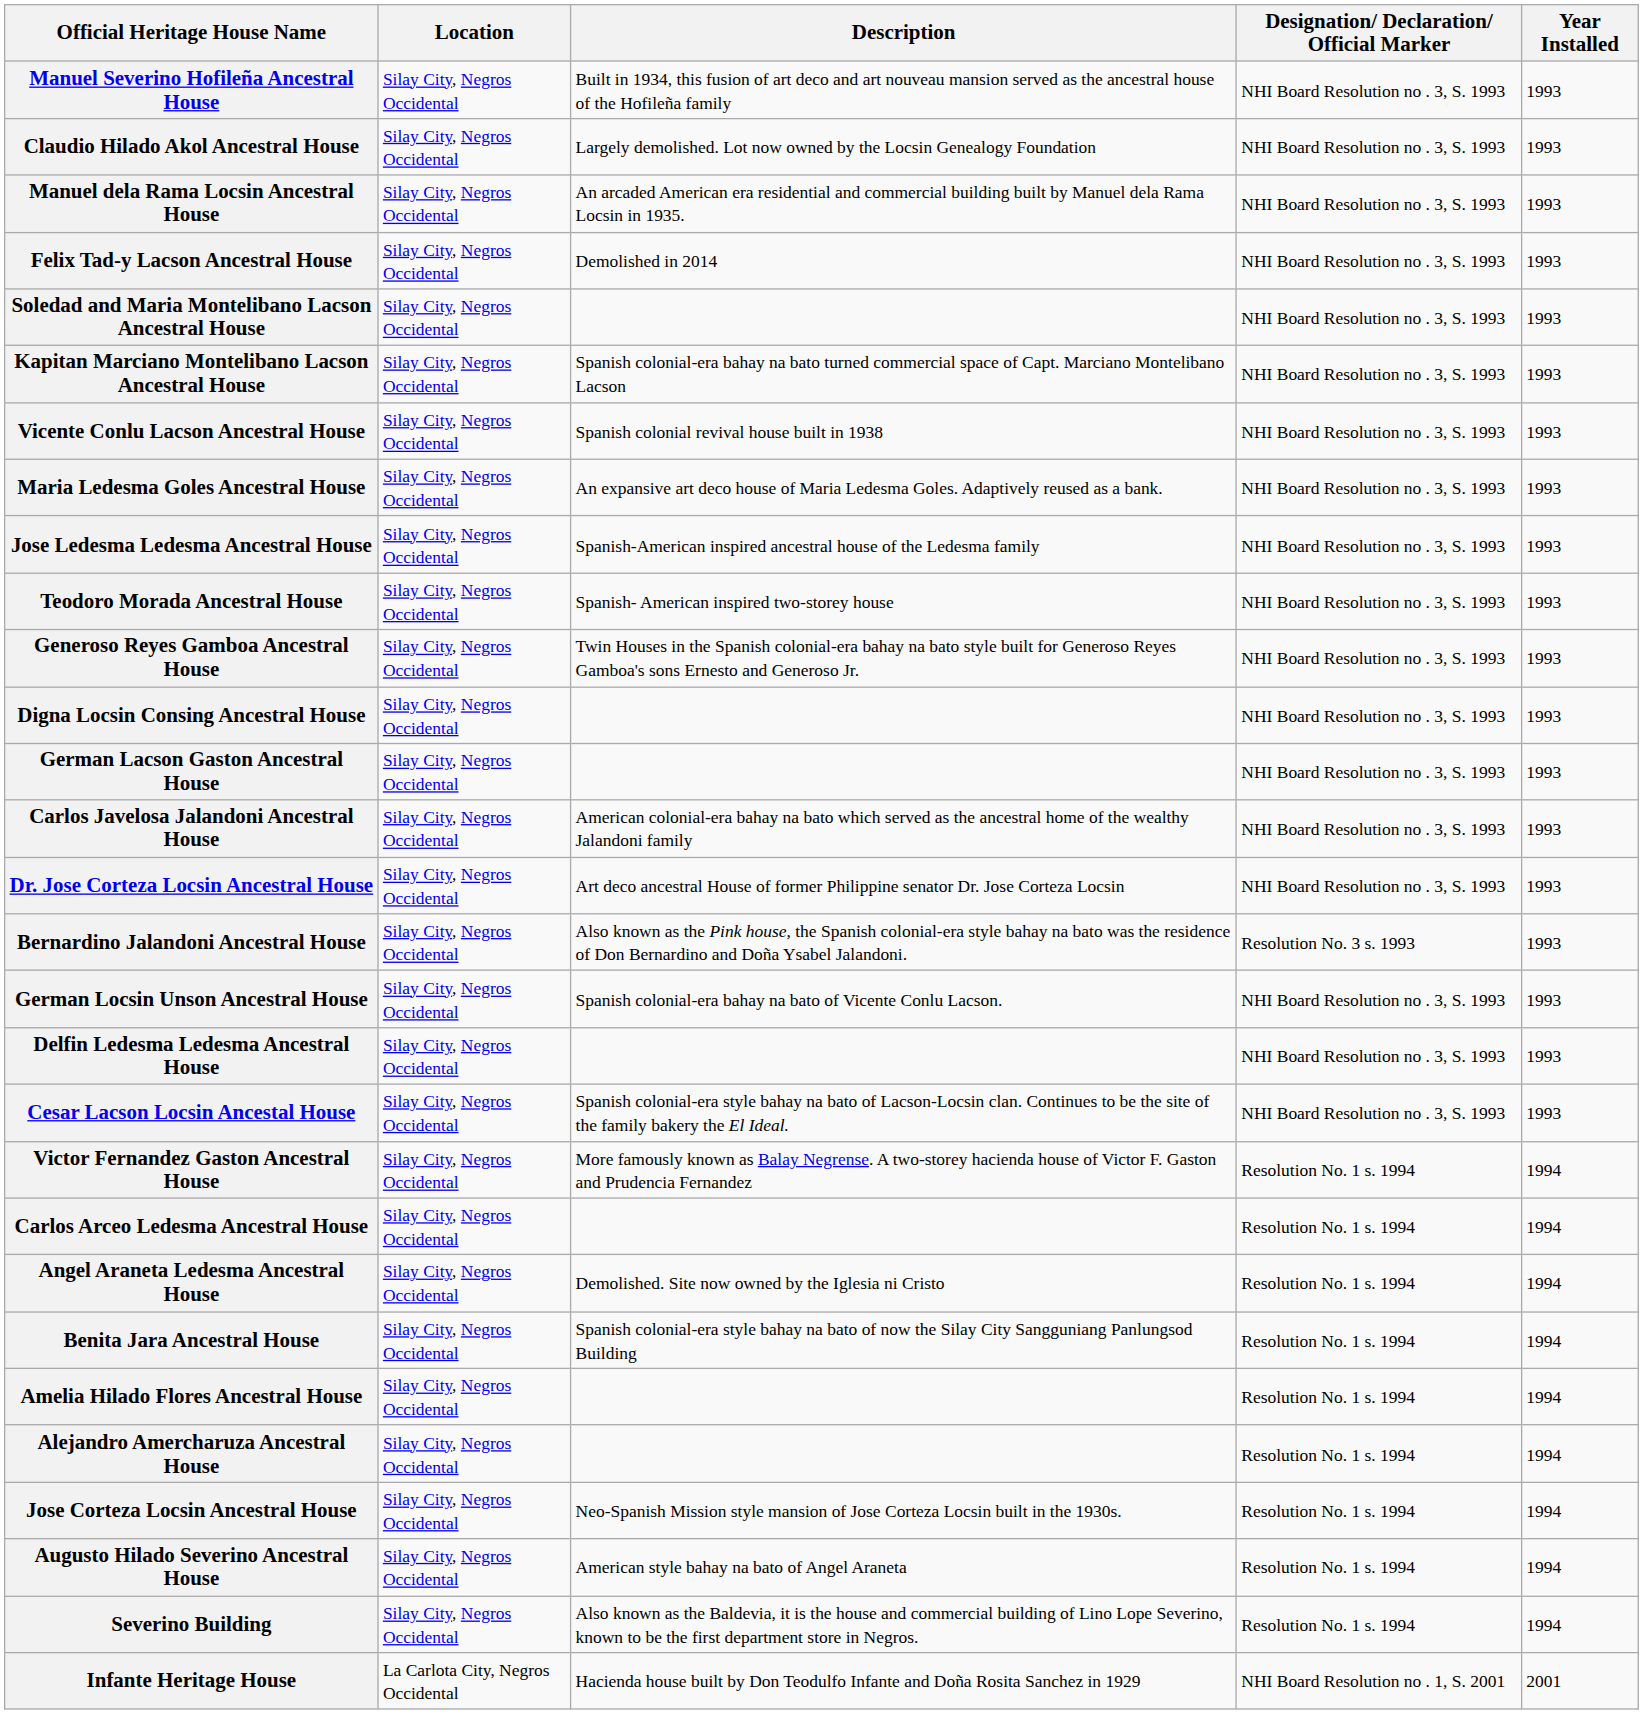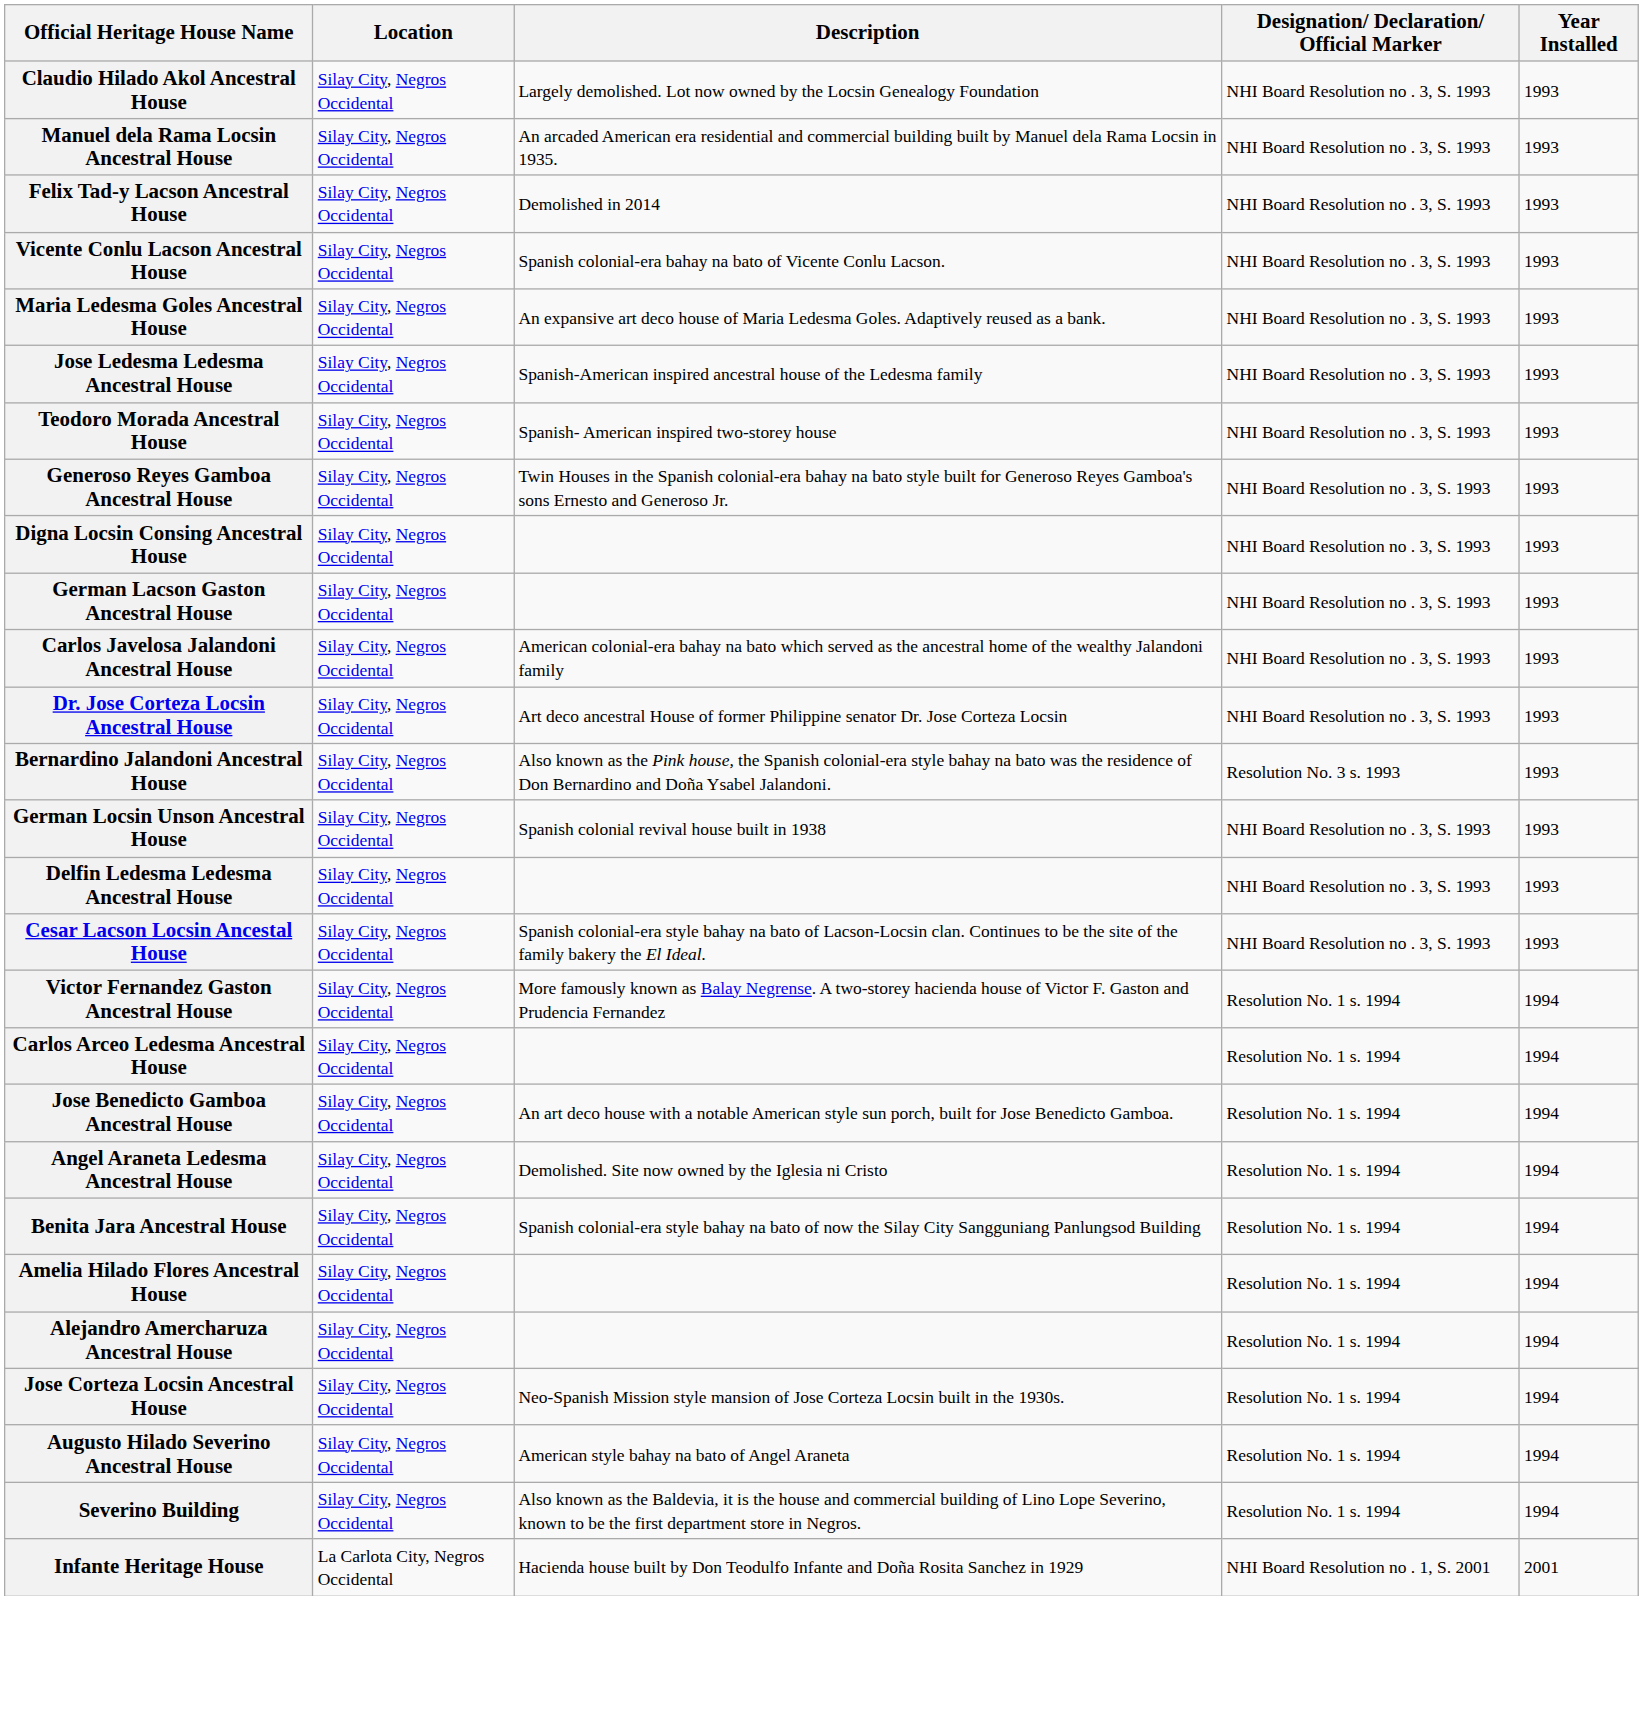 <table class="wikitable sortable">
 <tr>
 <th>Official Heritage House Name</th>
 <th>Location</th>
 <th>Description</th>
 <th>Designation/ Declaration/ Official Marker</th>
 <th>Year Installed</th>
-</tr>
-<tr>
-<th><a href='#'>Manuel Severino Hofileña Ancestral House</a></th>
-<td><small><a href='#'>Silay City</a>, <a href='#'>Negros Occidental</a></small></td>
-<td><small>Built in 1934, this fusion of art deco and art nouveau mansion served as the ancestral house of the Hofileña family</small></td>
-<td><small>NHI Board Resolution no . 3, S. 1993</small></td>
-<td><small>1993</small></td>
 </tr>
 <tr>
 <th>Claudio Hilado Akol Ancestral House</th>
 <td><small><a href='#'>Silay City</a>, <a href='#'>Negros Occidental</a></small></td>
 <td><small>Largely demolished. Lot now owned by the Locsin Genealogy Foundation</small></td>
 <td><small>NHI Board Resolution no . 3, S. 1993</small></td>
 <td><small>1993</small></td>
 </tr>
 <tr>
 <th>Manuel dela Rama Locsin Ancestral House</th>
 <td><small><a href='#'>Silay City</a>, <a href='#'>Negros Occidental</a></small></td>
 <td><small>An arcaded American era residential and commercial building built by Manuel dela Rama Locsin in 1935.</small></td>
 <td><small>NHI Board Resolution no . 3, S. 1993</small></td>
 <td><small>1993</small></td>
 </tr>
 <tr>
 <th>Felix Tad-y Lacson Ancestral House</th>
 <td><small><a href='#'>Silay City</a>, <a href='#'>Negros Occidental</a></small></td>
 <td><small>Demolished in 2014</small></td>
 <td><small>NHI Board Resolution no . 3, S. 1993</small></td>
 <td><small>1993</small></td>
 </tr>
 <tr>
-<th>Soledad and Maria Montelibano Lacson Ancestral House</th>
-<td><small><a href='#'>Silay City</a>, <a href='#'>Negros Occidental</a></small></td>
-<td></td>
-<td><small>NHI Board Resolution no . 3, S. 1993</small></td>
-<td><small>1993</small></td>
-</tr>
-<tr>
-<th>Kapitan Marciano Montelibano Lacson Ancestral House</th>
-<td><small><a href='#'>Silay City</a>, <a href='#'>Negros Occidental</a></small></td>
-<td><small>Spanish colonial-era bahay na bato turned commercial space of Capt. Marciano Montelibano Lacson</small></td>
-<td><small>NHI Board Resolution no . 3, S. 1993</small></td>
-<td><small>1993</small></td>
-</tr>
-<tr>
 <th>Vicente Conlu Lacson Ancestral House</th>
 <td><small><a href='#'>Silay City</a>, <a href='#'>Negros Occidental</a></small></td>
-<td><small>Spanish colonial revival house built in 1938</small></td>
+<td><small>Spanish colonial-era bahay na bato of Vicente Conlu Lacson.</small></td>
 <td><small>NHI Board Resolution no . 3, S. 1993</small></td>
 <td><small>1993</small></td>
 </tr>
 <tr>
 <th>Maria Ledesma Goles Ancestral House</th>
 <td><small><a href='#'>Silay City</a>, <a href='#'>Negros Occidental</a></small></td>
 <td><small>An expansive art deco house of Maria Ledesma Goles. Adaptively reused as a bank.</small></td>
 <td><small>NHI Board Resolution no . 3, S. 1993</small></td>
 <td><small>1993</small></td>
 </tr>
 <tr>
 <th>Jose Ledesma Ledesma Ancestral House </th>
 <td><small><a href='#'>Silay City</a>, <a href='#'>Negros Occidental</a></small></td>
 <td><small>Spanish-American inspired ancestral house of the Ledesma family</small></td>
 <td><small>NHI Board Resolution no . 3, S. 1993</small></td>
 <td><small>1993</small></td>
 </tr>
 <tr>
 <th>Teodoro Morada Ancestral House</th>
 <td><small><a href='#'>Silay City</a>, <a href='#'>Negros Occidental</a></small></td>
 <td><small>Spanish- American inspired two-storey house</small></td>
 <td><small>NHI Board Resolution no . 3, S. 1993</small></td>
 <td><small>1993</small></td>
 </tr>
 <tr>
 <th>Generoso Reyes Gamboa Ancestral House</th>
 <td><small><a href='#'>Silay City</a>, <a href='#'>Negros Occidental</a></small></td>
 <td><small>Twin Houses in the Spanish colonial-era bahay na bato style  built for Generoso Reyes Gamboa's  sons Ernesto and Generoso Jr.</small></td>
 <td><small>NHI Board Resolution no . 3, S. 1993</small></td>
 <td><small>1993</small></td>
 </tr>
 <tr>
 <th>Digna Locsin Consing Ancestral House</th>
 <td><small><a href='#'>Silay City</a>, <a href='#'>Negros Occidental</a></small></td>
 <td></td>
 <td><small>NHI Board Resolution no . 3, S. 1993</small></td>
 <td><small>1993</small></td>
 </tr>
 <tr>
 <th>German Lacson Gaston Ancestral House</th>
 <td><small><a href='#'>Silay City</a>, <a href='#'>Negros Occidental</a></small></td>
 <td></td>
 <td><small>NHI Board Resolution no . 3, S. 1993</small></td>
 <td><small>1993</small></td>
 </tr>
 <tr>
 <th>Carlos Javelosa Jalandoni Ancestral House</th>
 <td><small><a href='#'>Silay City</a>, <a href='#'>Negros Occidental</a></small></td>
 <td><small>American colonial-era bahay na bato which served as the ancestral home of the wealthy Jalandoni family</small></td>
 <td><small>NHI Board Resolution no . 3, S. 1993</small></td>
 <td><small>1993</small></td>
 </tr>
 <tr>
 <th><a href='#'>Dr. Jose Corteza Locsin Ancestral House</a></th>
 <td><small><a href='#'>Silay City</a>, <a href='#'>Negros Occidental</a></small></td>
 <td><small>Art deco ancestral House of former Philippine senator Dr. Jose Corteza Locsin</small></td>
 <td><small>NHI Board Resolution no . 3, S. 1993</small></td>
 <td><small>1993</small></td>
 </tr>
 <tr>
 <th>Bernardino Jalandoni Ancestral House</th>
 <td><small><a href='#'>Silay City</a>, <a href='#'>Negros Occidental</a></small></td>
 <td><small>Also known as the <em>Pink house,</em> the Spanish colonial-era style bahay na bato was the residence of Don Bernardino and Doña Ysabel Jalandoni.</small></td>
 <td><small>Resolution No. 3 s. 1993</small></td>
 <td><small>1993</small></td>
 </tr>
 <tr>
 <th>German Locsin Unson Ancestral House</th>
 <td><small><a href='#'>Silay City</a>, <a href='#'>Negros Occidental</a></small></td>
-<td><small>Spanish colonial-era bahay na bato of Vicente Conlu Lacson.</small></td>
+<td><small>Spanish colonial revival house built in 1938</small></td>
 <td><small>NHI Board Resolution no . 3, S. 1993</small></td>
 <td><small>1993</small></td>
 </tr>
 <tr>
 <th>Delfin Ledesma Ledesma Ancestral House</th>
 <td><small><a href='#'>Silay City</a>, <a href='#'>Negros Occidental</a></small></td>
 <td></td>
 <td><small>NHI Board Resolution no . 3, S. 1993</small></td>
 <td><small>1993</small></td>
 </tr>
 <tr>
 <th><a href='#'>Cesar Lacson Locsin Ancestal House</a></th>
 <td><small><a href='#'>Silay City</a>, <a href='#'>Negros Occidental</a></small></td>
 <td><small>Spanish colonial-era style bahay na bato of Lacson-Locsin clan. Continues to be the site of the family bakery the <em>El Ideal.</em></small></td>
 <td><small>NHI Board Resolution no . 3, S. 1993</small></td>
 <td><small>1993</small></td>
 </tr>
 <tr>
 <th>Victor Fernandez Gaston Ancestral House</th>
 <td><small><a href='#'>Silay City</a>, <a href='#'>Negros Occidental</a></small></td>
 <td><small>More famously known as <a href='#'>Balay Negrense</a>. A two-storey hacienda house of Victor F. Gaston and Prudencia Fernandez</small></td>
 <td><small>Resolution No. 1 s. 1994</small></td>
 <td><small>1994</small></td>
 </tr>
 <tr>
 <th>Carlos Arceo Ledesma Ancestral House</th>
 <td><small><a href='#'>Silay City</a>, <a href='#'>Negros Occidental</a></small></td>
 <td></td>
+<td><small>Resolution No. 1 s. 1994</small></td>
+<td><small>1994</small></td>
+</tr>
+<tr>
+<th>Jose Benedicto Gamboa Ancestral House</th>
+<td><small><a href='#'>Silay City</a>, <a href='#'>Negros Occidental</a></small></td>
+<td><small>An art deco house with a notable American style sun porch, built  for Jose Benedicto Gamboa.</small></td>
 <td><small>Resolution No. 1 s. 1994</small></td>
 <td><small>1994</small></td>
 </tr>
 <tr>
 <th>Angel Araneta Ledesma Ancestral House</th>
 <td><small><a href='#'>Silay City</a>, <a href='#'>Negros Occidental</a></small></td>
 <td><small>Demolished. Site now owned by the Iglesia ni Cristo</small></td>
 <td><small>Resolution No. 1 s. 1994</small></td>
 <td><small>1994</small></td>
 </tr>
 <tr>
 <th>Benita Jara Ancestral House</th>
 <td><small><a href='#'>Silay City</a>, <a href='#'>Negros Occidental</a></small></td>
 <td><small>Spanish colonial-era style bahay na bato of now the Silay City Sangguniang Panlungsod Building</small></td>
 <td><small>Resolution No. 1 s. 1994</small></td>
 <td><small>1994</small></td>
 </tr>
 <tr>
 <th>Amelia Hilado Flores Ancestral House</th>
 <td><small><a href='#'>Silay City</a>, <a href='#'>Negros Occidental</a></small></td>
 <td></td>
 <td><small>Resolution No. 1 s. 1994</small></td>
 <td><small>1994</small></td>
 </tr>
 <tr>
 <th>Alejandro Amercharuza Ancestral House</th>
 <td><small><a href='#'>Silay City</a>, <a href='#'>Negros Occidental</a></small></td>
 <td></td>
 <td><small>Resolution No. 1 s. 1994</small></td>
 <td><small>1994</small></td>
 </tr>
 <tr>
 <th>Jose Corteza Locsin Ancestral House</th>
 <td><small><a href='#'>Silay City</a>, <a href='#'>Negros Occidental</a></small></td>
 <td><small>Neo-Spanish Mission style mansion of Jose Corteza Locsin built in the 1930s.</small></td>
 <td><small>Resolution No. 1 s. 1994</small></td>
 <td><small>1994</small></td>
 </tr>
 <tr>
 <th>Augusto Hilado Severino Ancestral House</th>
 <td><small><a href='#'>Silay City</a>, <a href='#'>Negros Occidental</a></small></td>
 <td><small>American style bahay na bato of Angel Araneta</small></td>
 <td><small>Resolution No. 1 s. 1994</small></td>
 <td><small>1994</small></td>
 </tr>
 <tr>
 <th>Severino Building</th>
 <td><small><a href='#'>Silay City</a>, <a href='#'>Negros Occidental</a></small></td>
 <td><small>Also known as the Baldevia, it is the house and commercial building of Lino Lope Severino, known to be the first department store in Negros.</small></td>
 <td><small>Resolution No. 1 s. 1994</small></td>
 <td><small>1994</small></td>
 </tr>
 <tr>
 <th>Infante Heritage House</th>
 <td><small>La Carlota City, Negros Occidental</small></td>
 <td><small>Hacienda house built by Don Teodulfo Infante and Doña Rosita Sanchez in 1929</small></td>
 <td><small>NHI Board Resolution no . 1, S. 2001</small></td>
 <td><small>2001</small></td>
 </tr>
 </table>
